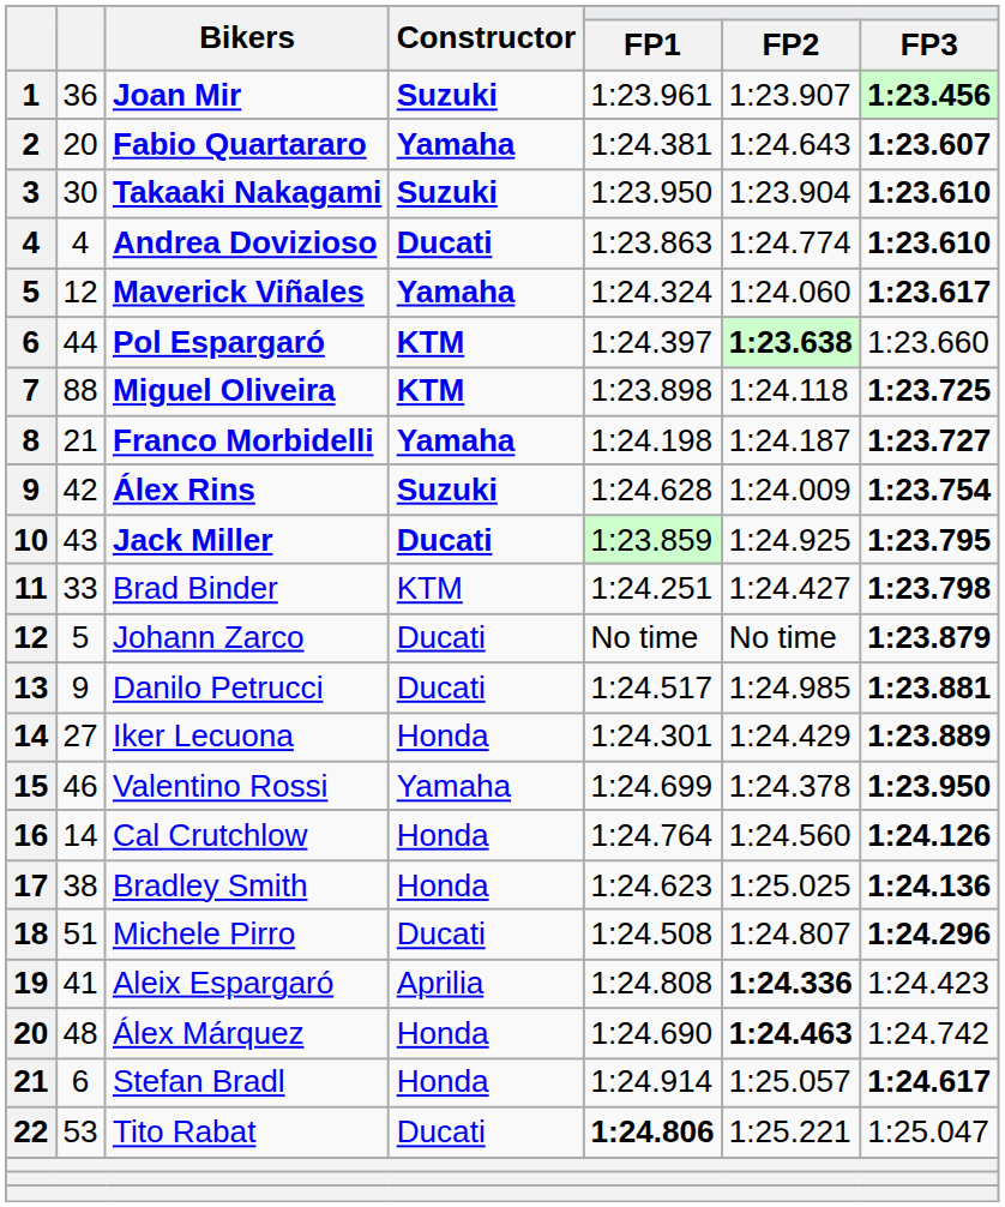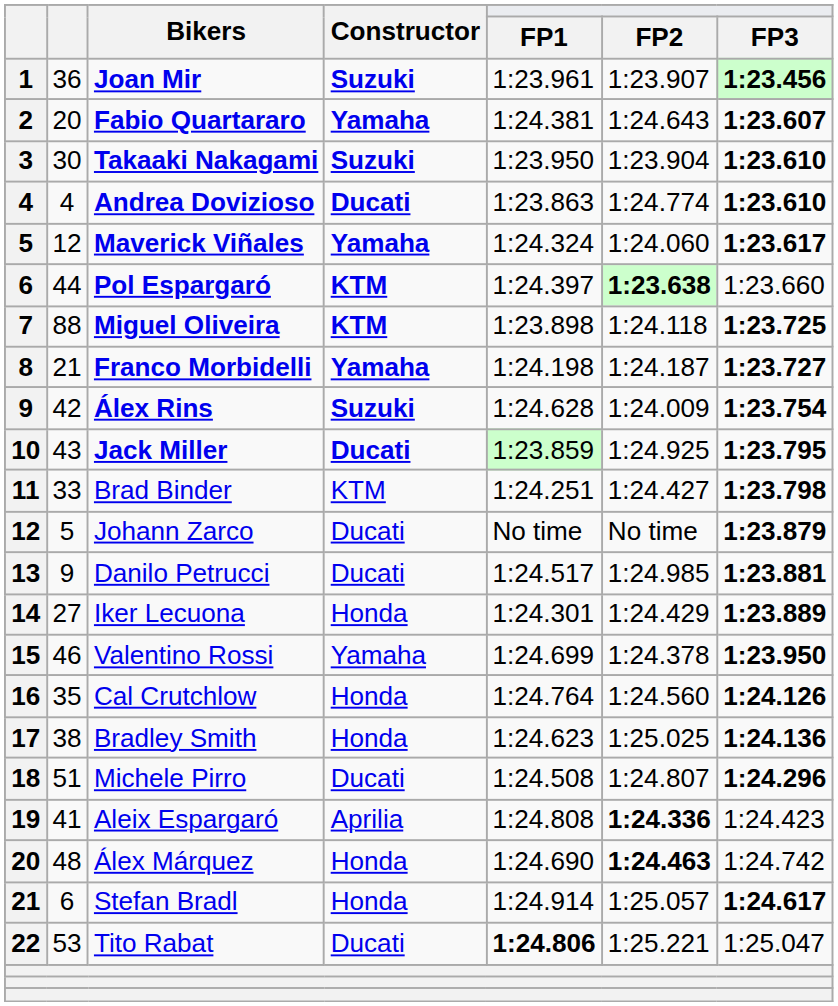 <table class="wikitable sortable" style="font-size: 85%;">
 <tr>
 <th rowspan="2"></th>
 <th rowspan="2"></th>
 <th rowspan="2">Bikers</th>
 <th rowspan="2">Constructor</th>
 <th colspan="3" style="background:#eaecf0; text-align:center;"></th>
 </tr>
 <tr>
 <th scope="col" data-sort-type=text>FP1</th>
 <th scope="col" data-sort-type=text>FP2</th>
 <th scope="col" data-sort-type=text>FP3</th>
 </tr>
 <tr>
 <th scope="row">1</th>
 <td align="center">36</td>
 <td data-sort-value="mir"> <strong><a href='#'>Joan Mir</a></strong></td>
 <td><strong><a href='#'>Suzuki</a></strong></td>
 <td>1:23.961</td>
 <td>1:23.907</td>
 <td style="background:#ccffcc;"><strong>1:23.456</strong></td>
 </tr>
 <tr>
 <th scope="row">2</th>
 <td align="center">20</td>
 <td data-sort-value="qua"> <strong><a href='#'>Fabio Quartararo</a></strong></td>
 <td><strong><a href='#'>Yamaha</a></strong></td>
 <td>1:24.381</td>
 <td>1:24.643</td>
 <td><strong>1:23.607</strong></td>
 </tr>
 <tr>
 <th scope="row">3</th>
 <td align="center">30</td>
 <td data-sort-value="nak"> <strong><a href='#'>Takaaki Nakagami</a></strong></td>
 <td><strong><a href='#'>Suzuki</a></strong></td>
 <td>1:23.950</td>
 <td>1:23.904</td>
 <td><strong>1:23.610</strong></td>
 </tr>
 <tr>
 <th scope="row">4</th>
 <td align="center">4</td>
 <td data-sort-value="dov"> <strong><a href='#'>Andrea Dovizioso</a></strong></td>
 <td><strong><a href='#'>Ducati</a></strong></td>
 <td>1:23.863</td>
 <td>1:24.774</td>
 <td><strong>1:23.610</strong></td>
 </tr>
 <tr>
 <th scope="row">5</th>
 <td align="center">12</td>
 <td data-sort-value="vin"> <strong><a href='#'>Maverick Viñales</a></strong></td>
 <td><strong><a href='#'>Yamaha</a></strong></td>
 <td>1:24.324</td>
 <td>1:24.060</td>
 <td><strong>1:23.617</strong></td>
 </tr>
 <tr>
 <th scope="row">6</th>
 <td align="center">44</td>
 <td data-sort-value="esp"> <strong><a href='#'>Pol Espargaró</a></strong></td>
 <td><strong><a href='#'>KTM</a></strong></td>
 <td>1:24.397</td>
 <td style="background:#ccffcc;"><strong>1:23.638</strong></td>
 <td>1:23.660</td>
 </tr>
 <tr>
 <th scope="row">7</th>
 <td align="center">88</td>
 <td data-sort-value="oli"> <strong><a href='#'>Miguel Oliveira</a></strong></td>
 <td><strong><a href='#'>KTM</a></strong></td>
 <td>1:23.898</td>
 <td>1:24.118</td>
 <td><strong>1:23.725</strong></td>
 </tr>
 <tr>
 <th scope="row">8</th>
 <td align="center">21</td>
 <td data-sort-value="mor"> <strong><a href='#'>Franco Morbidelli</a></strong></td>
 <td><strong><a href='#'>Yamaha</a></strong></td>
 <td>1:24.198</td>
 <td>1:24.187</td>
 <td><strong>1:23.727</strong></td>
 </tr>
 <tr>
 <th scope="row">9</th>
 <td align="center">42</td>
 <td data-sort-value="rin"> <strong><a href='#'>Álex Rins</a></strong></td>
 <td><strong><a href='#'>Suzuki</a></strong></td>
 <td>1:24.628</td>
 <td>1:24.009</td>
 <td><strong>1:23.754</strong></td>
 </tr>
 <tr>
 <th scope="row">10</th>
 <td align="center">43</td>
 <td data-sort-value="mil"> <strong><a href='#'>Jack Miller</a></strong></td>
 <td><strong><a href='#'>Ducati</a></strong></td>
 <td style="background:#ccffcc;">1:23.859</td>
 <td>1:24.925</td>
 <td><strong>1:23.795</strong></td>
 </tr>
 <tr>
 <th scope="row">11</th>
 <td align="center">33</td>
 <td data-sort-value="bin"> <a href='#'>Brad Binder</a></td>
 <td><a href='#'>KTM</a></td>
 <td>1:24.251</td>
 <td>1:24.427</td>
 <td><strong>1:23.798</strong></td>
 </tr>
 <tr>
 <th scope="row">12</th>
 <td align="center">5</td>
 <td data-sort-value="zar"> <a href='#'>Johann Zarco</a></td>
 <td><a href='#'>Ducati</a></td>
 <td>No time</td>
 <td>No time</td>
 <td><strong>1:23.879</strong></td>
 </tr>
 <tr>
 <th scope="row">13</th>
 <td align="center">9</td>
 <td data-sort-value="pet"> <a href='#'>Danilo Petrucci</a></td>
 <td><a href='#'>Ducati</a></td>
 <td>1:24.517</td>
 <td>1:24.985</td>
 <td><strong>1:23.881</strong></td>
 </tr>
 <tr>
 <th scope="row">14</th>
 <td align="center">27</td>
 <td data-sort-value="lec"> <a href='#'>Iker Lecuona</a></td>
 <td><a href='#'>Honda</a></td>
 <td>1:24.301</td>
 <td>1:24.429</td>
 <td><strong>1:23.889</strong></td>
 </tr>
 <tr>
 <th scope="row">15</th>
 <td align="center">46</td>
 <td data-sort-value="ros"> <a href='#'>Valentino Rossi</a></td>
 <td><a href='#'>Yamaha</a></td>
 <td>1:24.699</td>
 <td>1:24.378</td>
 <td><strong>1:23.950</strong></td>
 </tr>
 <tr>
 <th scope="row">16</th>
-<td align="center">14</td>
+<td align="center">35</td>
 <td data-sort-value="cru"> <a href='#'>Cal Crutchlow</a></td>
 <td><a href='#'>Honda</a></td>
 <td>1:24.764</td>
 <td>1:24.560</td>
 <td><strong>1:24.126</strong></td>
 </tr>
 <tr>
 <th scope="row">17</th>
 <td align="center">38</td>
 <td data-sort-value="smi"> <a href='#'>Bradley Smith</a></td>
 <td><a href='#'>Honda</a></td>
 <td>1:24.623</td>
 <td>1:25.025</td>
 <td><strong>1:24.136</strong></td>
 </tr>
 <tr>
 <th scope="row">18</th>
 <td align="center">51</td>
 <td data-sort-value="pir"> <a href='#'>Michele Pirro</a></td>
 <td><a href='#'>Ducati</a></td>
 <td>1:24.508</td>
 <td>1:24.807</td>
 <td><strong>1:24.296</strong></td>
 </tr>
 <tr>
 <th scope="row">19</th>
 <td align="center">41</td>
 <td data-sort-value="esa"> <a href='#'>Aleix Espargaró</a></td>
 <td><a href='#'>Aprilia</a></td>
 <td>1:24.808</td>
 <td><strong>1:24.336</strong></td>
 <td>1:24.423</td>
 </tr>
 <tr>
 <th scope="row">20</th>
 <td align="center">48</td>
 <td data-sort-value="mar"> <a href='#'>Álex Márquez</a></td>
 <td><a href='#'>Honda</a></td>
 <td>1:24.690</td>
 <td><strong>1:24.463</strong></td>
 <td>1:24.742</td>
 </tr>
 <tr>
 <th scope="row">21</th>
 <td align="center">6</td>
 <td data-sort-value="bra"> <a href='#'>Stefan Bradl</a></td>
 <td><a href='#'>Honda</a></td>
 <td>1:24.914</td>
 <td>1:25.057</td>
 <td><strong>1:24.617</strong></td>
 </tr>
 <tr>
 <th scope="row">22</th>
 <td align="center">53</td>
 <td data-sort-value="rab"> <a href='#'>Tito Rabat</a></td>
 <td><a href='#'>Ducati</a></td>
 <td><strong>1:24.806</strong></td>
 <td>1:25.221</td>
 <td>1:25.047</td>
 </tr>
 <tr>
 <th colspan=9></th>
 </tr>
 <tr>
 <th colspan=9></th>
 </tr>
 <tr>
 <th colspan=9></th>
 </tr>
 </table>
